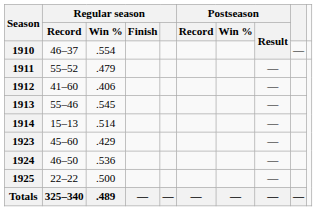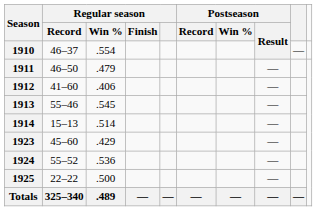 <table class="wikitable sortable plainrowheaders" style="font-size: 95%; text-align:center;">
 <tr>
 <th rowspan="2" scope="col">Season</th>
 <th colspan="4" scope="col">Regular season</th>
 <th colspan="3" scope="col">Postseason</th>
 <th rowspan="2" class="unsortable" scope="col"></th>
 </tr>
 <tr>
 <th scope="col">Record</th>
 <th scope="col">Win %</th>
 <th scope="col">Finish</th>
 <th scope="col"></th>
 <th scope="col">Record</th>
 <th scope="col">Win %</th>
 <th class="unsortable" rowspan="2" scope="col">Result</th>
 </tr>
 <tr>
 <th scope="row" style="text-align:center">1910</th>
 <td>46–37</td>
 <td>.554</td>
 <td></td>
 <td></td>
 <td></td>
 <td></td>
 <td>—</td>
 <td></td>
 </tr>
 <tr>
 <th scope="row" style="text-align:center">1911</th>
-<td>55–52</td>
+<td>46–50</td>
 <td>.479</td>
 <td></td>
 <td></td>
 <td></td>
 <td></td>
 <td>—</td>
 <td></td>
 </tr>
 <tr>
 <th scope="row" style="text-align:center">1912</th>
 <td>41–60</td>
 <td>.406</td>
 <td></td>
 <td></td>
 <td></td>
 <td></td>
 <td>—</td>
 <td></td>
 </tr>
 <tr>
 <th scope="row" style="text-align:center">1913</th>
 <td>55–46</td>
 <td>.545</td>
 <td></td>
 <td></td>
 <td></td>
 <td></td>
 <td>—</td>
 <td></td>
 </tr>
 <tr>
 <th scope="row" style="text-align:center">1914</th>
 <td>15–13</td>
 <td>.514</td>
 <td></td>
 <td></td>
 <td></td>
 <td></td>
 <td>—</td>
 <td></td>
 </tr>
 <tr>
 <th scope="row" style="text-align:center">1923</th>
 <td>45–60</td>
 <td>.429</td>
 <td></td>
 <td></td>
 <td></td>
 <td></td>
 <td>—</td>
 <td></td>
 </tr>
 <tr>
 <th scope="row" style="text-align:center">1924</th>
-<td>46–50</td>
+<td>55–52</td>
 <td>.536</td>
 <td></td>
 <td></td>
 <td></td>
 <td></td>
 <td>—</td>
 <td></td>
 </tr>
 <tr>
 <th scope="row" style="text-align:center">1925</th>
 <td>22–22</td>
 <td>.500</td>
 <td></td>
 <td></td>
 <td></td>
 <td></td>
 <td>—</td>
 <td></td>
 </tr>
 <tr class="sortbottom">
 <th scope="row" style="text-align:center"><strong>Totals</strong></th>
 <th>325–340</th>
 <th>.489</th>
 <th>—</th>
 <th>—</th>
 <th>—</th>
 <th>—</th>
 <th>—</th>
 <th>—</th>
 </tr>
 </table>
